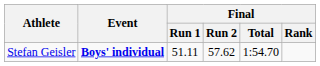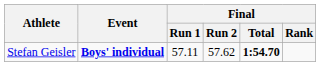 <table class="wikitable">
 <tr>
 <th rowspan="2">Athlete</th>
 <th rowspan="2">Event</th>
 <th colspan="4">Final</th>
 </tr>
 <tr>
 <th>Run 1</th>
 <th>Run 2</th>
 <th>Total</th>
 <th>Rank</th>
 </tr>
 <tr>
 <td><a href='#'>Stefan Geisler</a></td>
 <td><strong><a href='#'>Boys' individual</a></strong></td>
-<td align="center">51.11</td>
+<td align="center">57.11</td>
 <td align="center">57.62</td>
-<td align="center">1:54.70</td>
+<td align="center"><strong>1:54.70</strong></td>
 <td align="center"></td>
 </tr>
 </table>
